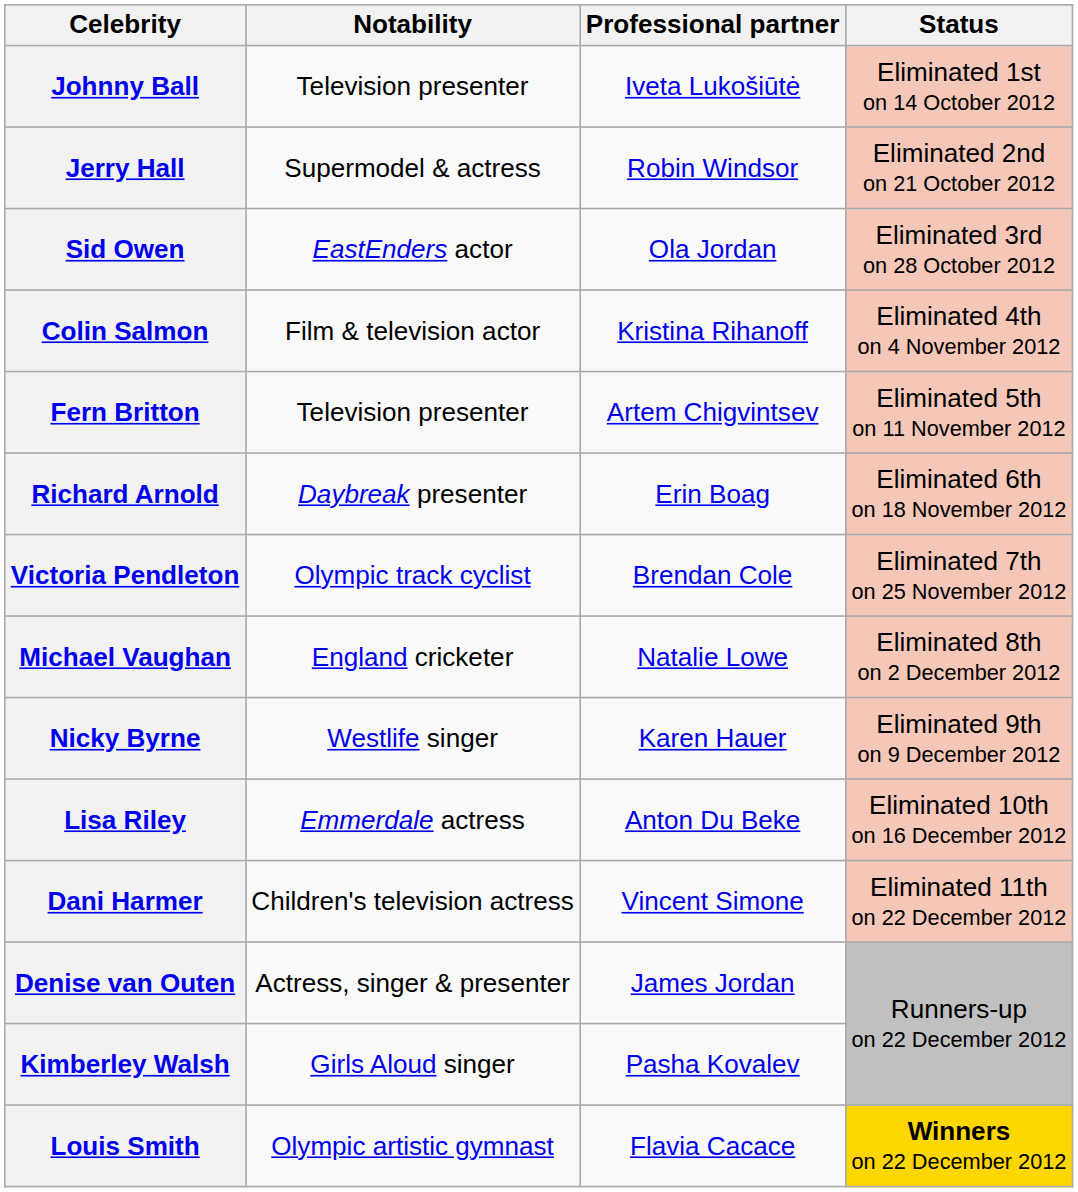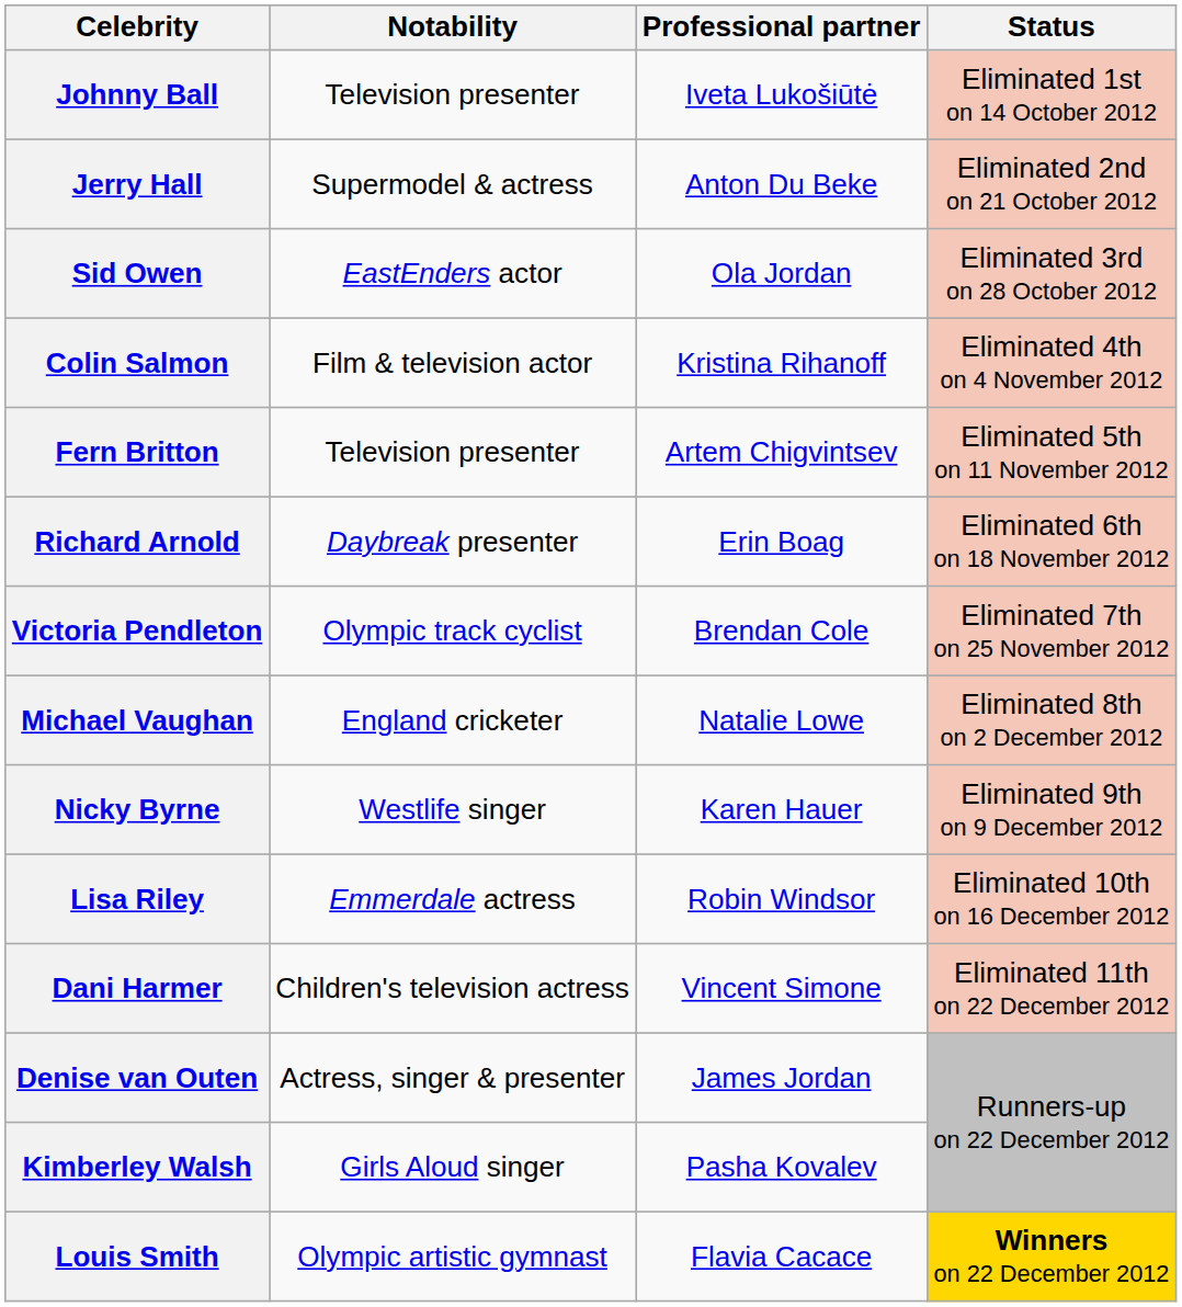 <table class="wikitable sortable" style="text-align:center;">
 <tr>
 <th scope="col">Celebrity</th>
 <th scope="col" class="unsortable">Notability</th>
 <th scope="col">Professional partner</th>
 <th scope="col">Status</th>
 </tr>
 <tr style="height:50px">
 <th scope="row"><a href='#'>Johnny Ball</a></th>
 <td>Television presenter</td>
 <td><a href='#'>Iveta Lukošiūtė</a></td>
 <td bgcolor="#f4c7b8">Eliminated 1st<br><small>on 14 October 2012</small></td>
 </tr>
 <tr style="height:50px">
 <th scope="row"><a href='#'>Jerry Hall</a></th>
 <td>Supermodel & actress</td>
-<td><a href='#'>Robin Windsor</a></td>
+<td><a href='#'>Anton Du Beke</a></td>
 <td bgcolor="#f4c7b8">Eliminated 2nd<br><small>on 21 October 2012</small></td>
 </tr>
 <tr style="height:50px">
 <th scope="row"><a href='#'>Sid Owen</a></th>
 <td><em><a href='#'>EastEnders</a></em> actor</td>
 <td><a href='#'>Ola Jordan</a></td>
 <td bgcolor="#f4c7b8">Eliminated 3rd<br><small>on 28 October 2012</small></td>
 </tr>
 <tr style="height:50px">
 <th scope="row"><a href='#'>Colin Salmon</a></th>
 <td>Film & television actor</td>
 <td><a href='#'>Kristina Rihanoff</a></td>
 <td bgcolor="#f4c7b8">Eliminated 4th<br><small>on 4 November 2012</small></td>
 </tr>
 <tr style="height:50px">
 <th scope="row"><a href='#'>Fern Britton</a></th>
 <td>Television presenter</td>
 <td><a href='#'>Artem Chigvintsev</a></td>
 <td bgcolor="#f4c7b8">Eliminated 5th<br><small>on 11 November 2012</small></td>
 </tr>
 <tr style="height:50px">
 <th scope="row"><a href='#'>Richard Arnold</a></th>
 <td><em><a href='#'>Daybreak</a></em> presenter</td>
 <td><a href='#'>Erin Boag</a></td>
 <td bgcolor="#f4c7b8">Eliminated 6th<br><small>on 18 November 2012</small></td>
 </tr>
 <tr style="height:50px">
 <th scope="row"><a href='#'>Victoria Pendleton</a></th>
 <td><a href='#'>Olympic track cyclist</a></td>
 <td><a href='#'>Brendan Cole</a></td>
 <td bgcolor="#f4c7b8">Eliminated 7th<br><small>on 25 November 2012</small></td>
 </tr>
 <tr style="height:50px">
 <th scope="row"><a href='#'>Michael Vaughan</a></th>
 <td><a href='#'>England</a> cricketer</td>
 <td><a href='#'>Natalie Lowe</a></td>
 <td bgcolor="#f4c7b8">Eliminated 8th<br><small>on 2 December 2012</small></td>
 </tr>
 <tr style="height:50px">
 <th scope="row"><a href='#'>Nicky Byrne</a></th>
 <td><a href='#'>Westlife</a> singer</td>
 <td><a href='#'>Karen Hauer</a></td>
 <td bgcolor="#f4c7b8">Eliminated 9th<br><small>on 9 December 2012</small></td>
 </tr>
 <tr style="height:50px">
 <th scope="row"><a href='#'>Lisa Riley</a></th>
 <td><em><a href='#'>Emmerdale</a></em> actress</td>
-<td><a href='#'>Anton Du Beke</a></td>
+<td><a href='#'>Robin Windsor</a></td>
 <td bgcolor="#f4c7b8">Eliminated 10th<br><small>on 16 December 2012</small></td>
 </tr>
 <tr style="height:50px">
 <th scope="row"><a href='#'>Dani Harmer</a></th>
 <td>Children's television actress</td>
 <td><a href='#'>Vincent Simone</a></td>
 <td bgcolor="#f4c7b8">Eliminated 11th<br><small>on 22 December 2012</small></td>
 </tr>
 <tr style="height:50px">
 <th scope="row"><a href='#'>Denise van Outen</a></th>
 <td>Actress, singer & presenter</td>
 <td><a href='#'>James Jordan</a></td>
 <td bgcolor="silver" rowspan=2>Runners-up<br><small>on 22 December 2012</small></td>
 </tr>
 <tr style="height:50px">
 <th scope="row"><a href='#'>Kimberley Walsh</a></th>
 <td><a href='#'>Girls Aloud</a> singer</td>
 <td><a href='#'>Pasha Kovalev</a></td>
 </tr>
 <tr style="height:50px">
 <th scope="row"><a href='#'>Louis Smith</a></th>
 <td><a href='#'>Olympic artistic gymnast</a></td>
 <td><a href='#'>Flavia Cacace</a></td>
 <td bgcolor="gold"><strong>Winners</strong><br><small>on 22 December 2012</small></td>
 </tr>
 </table>
